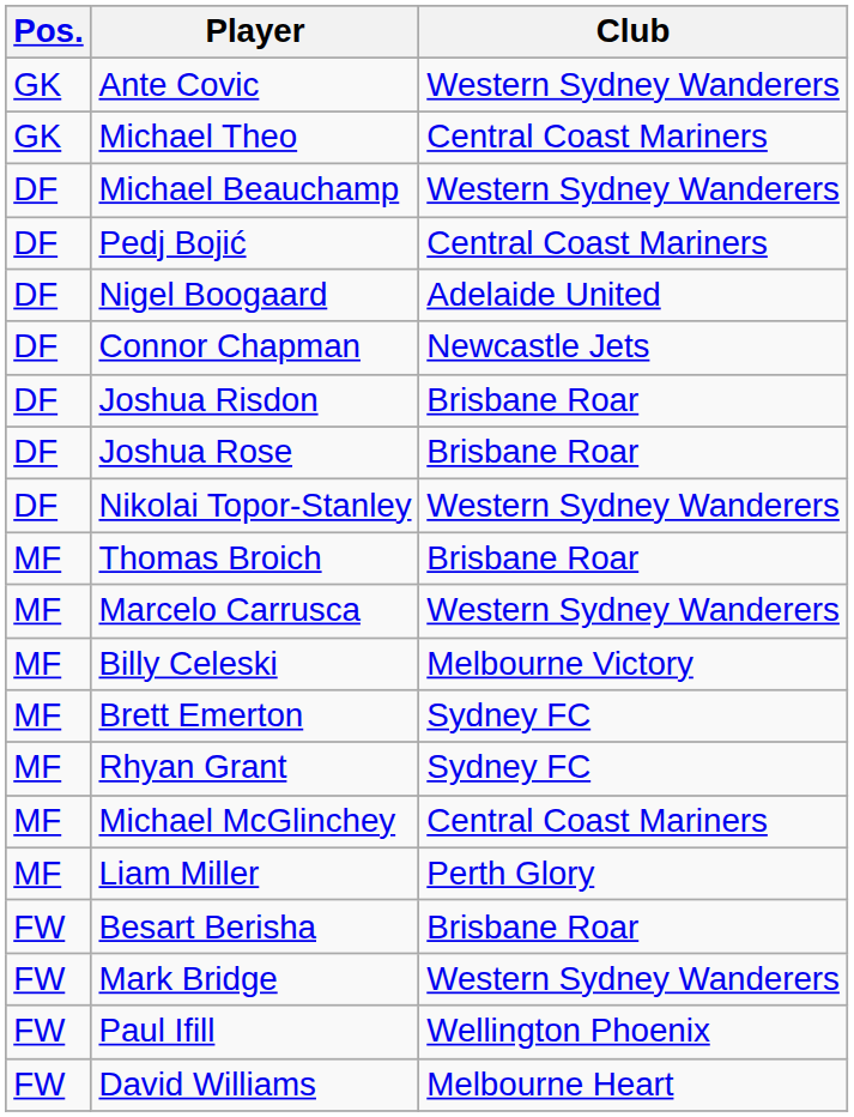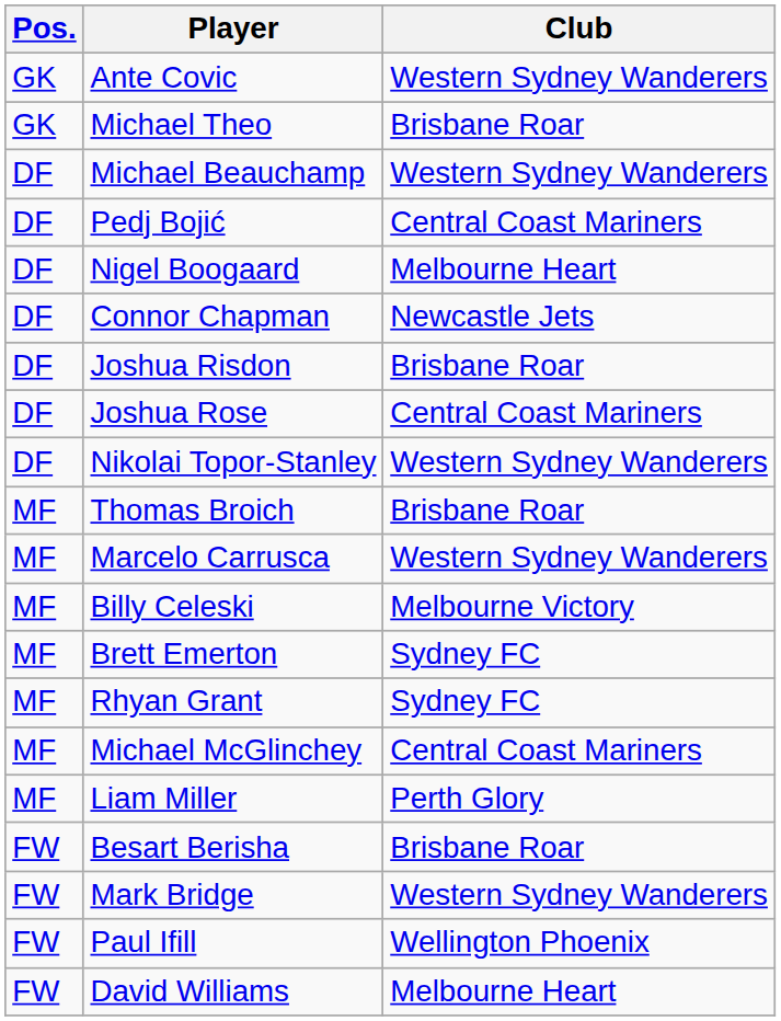 <table class="wikitable">
 <tr>
 <th><a href='#'>Pos.</a></th>
 <th>Player</th>
 <th>Club</th>
 </tr>
 <tr>
 <td><a href='#'>GK</a></td>
 <td> <a href='#'>Ante Covic</a></td>
 <td><a href='#'>Western Sydney Wanderers</a></td>
 </tr>
 <tr>
 <td><a href='#'>GK</a></td>
 <td> <a href='#'>Michael Theo</a></td>
-<td><a href='#'>Central Coast Mariners</a></td>
+<td><a href='#'>Brisbane Roar</a></td>
 </tr>
 <tr>
 <td><a href='#'>DF</a></td>
 <td> <a href='#'>Michael Beauchamp</a></td>
 <td><a href='#'>Western Sydney Wanderers</a></td>
 </tr>
 <tr>
 <td><a href='#'>DF</a></td>
 <td> <a href='#'>Pedj Bojić</a></td>
 <td><a href='#'>Central Coast Mariners</a></td>
 </tr>
 <tr>
 <td><a href='#'>DF</a></td>
 <td> <a href='#'>Nigel Boogaard</a></td>
-<td><a href='#'>Adelaide United</a></td>
+<td><a href='#'>Melbourne Heart</a></td>
 </tr>
 <tr>
 <td><a href='#'>DF</a></td>
 <td> <a href='#'>Connor Chapman</a></td>
 <td><a href='#'>Newcastle Jets</a></td>
 </tr>
 <tr>
 <td><a href='#'>DF</a></td>
 <td> <a href='#'>Joshua Risdon</a></td>
 <td><a href='#'>Brisbane Roar</a></td>
 </tr>
 <tr>
 <td><a href='#'>DF</a></td>
 <td> <a href='#'>Joshua Rose</a></td>
-<td><a href='#'>Brisbane Roar</a></td>
+<td><a href='#'>Central Coast Mariners</a></td>
 </tr>
 <tr>
 <td><a href='#'>DF</a></td>
 <td> <a href='#'>Nikolai Topor-Stanley</a></td>
 <td><a href='#'>Western Sydney Wanderers</a></td>
 </tr>
 <tr>
 <td><a href='#'>MF</a></td>
 <td> <a href='#'>Thomas Broich</a></td>
 <td><a href='#'>Brisbane Roar</a></td>
 </tr>
 <tr>
 <td><a href='#'>MF</a></td>
 <td> <a href='#'>Marcelo Carrusca</a></td>
 <td><a href='#'>Western Sydney Wanderers</a></td>
 </tr>
 <tr>
 <td><a href='#'>MF</a></td>
 <td> <a href='#'>Billy Celeski</a></td>
 <td><a href='#'>Melbourne Victory</a></td>
 </tr>
 <tr>
 <td><a href='#'>MF</a></td>
 <td> <a href='#'>Brett Emerton</a></td>
 <td><a href='#'>Sydney FC</a></td>
 </tr>
 <tr>
 <td><a href='#'>MF</a></td>
 <td> <a href='#'>Rhyan Grant</a></td>
 <td><a href='#'>Sydney FC</a></td>
 </tr>
 <tr>
 <td><a href='#'>MF</a></td>
 <td> <a href='#'>Michael McGlinchey</a></td>
 <td><a href='#'>Central Coast Mariners</a></td>
 </tr>
 <tr>
 <td><a href='#'>MF</a></td>
 <td> <a href='#'>Liam Miller</a></td>
 <td><a href='#'>Perth Glory</a></td>
 </tr>
 <tr>
 <td><a href='#'>FW</a></td>
 <td> <a href='#'>Besart Berisha</a></td>
 <td><a href='#'>Brisbane Roar</a></td>
 </tr>
 <tr>
 <td><a href='#'>FW</a></td>
 <td> <a href='#'>Mark Bridge</a></td>
 <td><a href='#'>Western Sydney Wanderers</a></td>
 </tr>
 <tr>
 <td><a href='#'>FW</a></td>
 <td> <a href='#'>Paul Ifill</a></td>
 <td><a href='#'>Wellington Phoenix</a></td>
 </tr>
 <tr>
 <td><a href='#'>FW</a></td>
 <td> <a href='#'>David Williams</a></td>
 <td><a href='#'>Melbourne Heart</a></td>
 </tr>
 </table>
